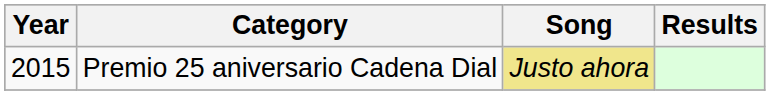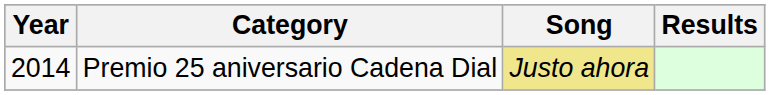 <table class="wikitable plainrowheaders sortable">
 <tr>
 <th scope="col">Year</th>
 <th scope="col">Category</th>
 <th scope="col">Song</th>
 <th scope="col">Results</th>
 </tr>
 <tr>
-<td>2015</td>
+<td>2014</td>
 <td>Premio 25 aniversario Cadena Dial</td>
 <td style="background: khaki;"><em>Justo ahora</em></td>
 <td style="background-color:#ddffdd"></td>
 </tr>
 </table>
